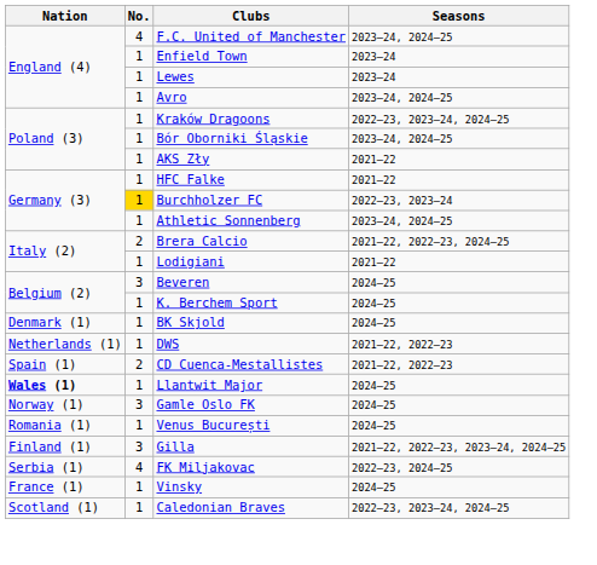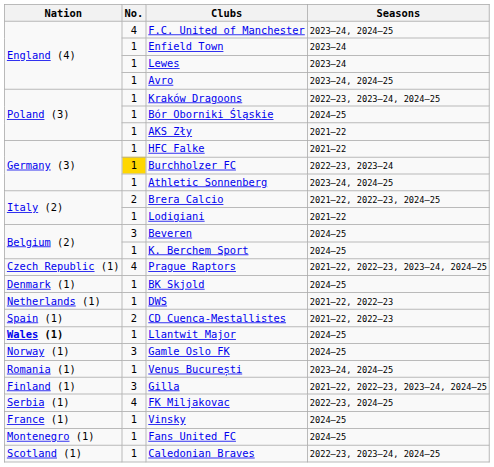 <table class="wikitable sortable">
 <tr>
 <th>Nation</th>
 <th>No.</th>
 <th>Clubs</th>
 <th>Seasons</th>
 </tr>
 <tr>
 <td rowspan="4"> <a href='#'>England</a> (4)</td>
 <td style="text-align: center;">4</td>
 <td><a href='#'>F.C. United of Manchester</a></td>
 <td><small>2023–24, 2024–25</small></td>
 </tr>
 <tr>
 <td style="text-align: center;">1</td>
 <td><a href='#'>Enfield Town</a></td>
 <td><small>2023–24</small></td>
 </tr>
 <tr>
 <td style="text-align: center;">1</td>
 <td><a href='#'>Lewes</a></td>
 <td><small>2023–24</small></td>
 </tr>
 <tr>
 <td style="text-align: center;">1</td>
 <td><a href='#'>Avro</a></td>
 <td><small>2023–24, 2024–25</small></td>
 </tr>
 <tr>
 <td rowspan="3"> <a href='#'>Poland</a> (3)</td>
 <td style="text-align: center;">1</td>
 <td><a href='#'>Kraków Dragoons</a></td>
 <td><small>2022–23, 2023–24, 2024–25</small></td>
 </tr>
 <tr>
 <td style="text-align: center;">1</td>
 <td><a href='#'>Bór Oborniki Śląskie</a></td>
-<td><small>2023–24, 2024–25</small></td>
+<td><small>2024–25</small></td>
 </tr>
 <tr>
 <td style="text-align: center;">1</td>
 <td><a href='#'>AKS Zły</a></td>
 <td><small>2021–22</small></td>
 </tr>
 <tr>
 <td rowspan="3"> <a href='#'>Germany</a> (3)</td>
 <td style="text-align: center;">1</td>
 <td><a href='#'>HFC Falke</a></td>
 <td><small>2021–22</small></td>
 </tr>
 <tr>
 <td style="background: gold; text-align: center;">1</td>
 <td><a href='#'>Burchholzer FC</a></td>
 <td><small>2022–23, 2023–24</small></td>
 </tr>
 <tr>
 <td style="text-align: center;">1</td>
 <td><a href='#'>Athletic Sonnenberg</a></td>
 <td><small>2023–24, 2024–25</small></td>
 </tr>
 <tr>
 <td rowspan="2"> <a href='#'>Italy</a> (2)</td>
 <td style="text-align: center;">2</td>
 <td><a href='#'>Brera Calcio</a></td>
 <td><small>2021–22, 2022–23, 2024–25</small></td>
 </tr>
 <tr>
 <td style="text-align: center;">1</td>
 <td><a href='#'>Lodigiani</a></td>
 <td><small>2021–22</small></td>
 </tr>
 <tr>
 <td rowspan="2"> <a href='#'>Belgium</a> (2)</td>
 <td style="text-align: center;">3</td>
 <td><a href='#'>Beveren</a></td>
 <td><small>2024–25</small></td>
 </tr>
 <tr>
 <td style="text-align: center;">1</td>
 <td><a href='#'>K. Berchem Sport</a></td>
 <td><small>2024–25</small></td>
 </tr>
 <tr>
+<td rowspan="1"> <a href='#'>Czech Republic</a> (1)</td>
+<td style="text-align: center;">4</td>
+<td><a href='#'>Prague Raptors</a></td>
+<td><small>2021–22, 2022–23, 2023–24, 2024–25</small></td>
+</tr>
+<tr>
 <td rowspan="1"> <a href='#'>Denmark</a> (1)</td>
 <td style="text-align: center;">1</td>
 <td><a href='#'>BK Skjold</a></td>
 <td><small>2024–25</small></td>
 </tr>
 <tr>
 <td rowspan="1"> <a href='#'>Netherlands</a> (1)</td>
 <td style="text-align: center;">1</td>
 <td><a href='#'>DWS</a></td>
 <td><small>2021–22, 2022–23</small></td>
 </tr>
 <tr>
 <td rowspan="1"> <a href='#'>Spain</a> (1)</td>
 <td style="text-align: center;">2</td>
 <td><a href='#'>CD Cuenca-Mestallistes</a></td>
 <td><small>2021–22, 2022–23</small></td>
 </tr>
 <tr>
 <td rowspan="1"><strong> <a href='#'>Wales</a> (1)</strong></td>
 <td style="text-align: center;">1</td>
 <td><a href='#'>Llantwit Major</a></td>
 <td><small>2024–25</small></td>
 </tr>
 <tr>
 <td rowspan="1"> <a href='#'>Norway</a> (1)</td>
 <td style="text-align: center;">3</td>
 <td><a href='#'>Gamle Oslo FK</a></td>
 <td><small>2024–25</small></td>
 </tr>
 <tr>
 <td rowspan="1"> <a href='#'>Romania</a> (1)</td>
 <td style="text-align: center;">1</td>
 <td><a href='#'>Venus București</a></td>
-<td><small>2024–25</small></td>
+<td><small>2023–24, 2024–25</small></td>
 </tr>
 <tr>
 <td rowspan="1"> <a href='#'>Finland</a> (1)</td>
 <td style="text-align: center;">3</td>
 <td><a href='#'>Gilla</a></td>
 <td><small>2021–22, 2022–23, 2023–24, 2024–25</small></td>
 </tr>
 <tr>
 <td rowspan="1"> <a href='#'>Serbia</a> (1)</td>
 <td style="text-align: center;">4</td>
 <td><a href='#'>FK Miljakovac</a></td>
 <td><small>2022–23, 2024–25</small></td>
 </tr>
 <tr>
 <td rowspan="1"> <a href='#'>France</a> (1)</td>
 <td style="text-align: center;">1</td>
 <td><a href='#'>Vinsky</a></td>
 <td><small>2024–25</small></td>
 </tr>
 <tr>
+<td rowspan="1"> <a href='#'>Montenegro</a> (1)</td>
+<td style="text-align: center;">1</td>
+<td><a href='#'>Fans United FC</a></td>
+<td><small>2024–25</small></td>
+</tr>
+<tr>
 <td rowspan="1"> <a href='#'>Scotland</a> (1)</td>
 <td style="text-align: center;">1</td>
 <td><a href='#'>Caledonian Braves</a></td>
 <td><small>2022–23, 2023–24, 2024–25</small></td>
 </tr>
 </table>
